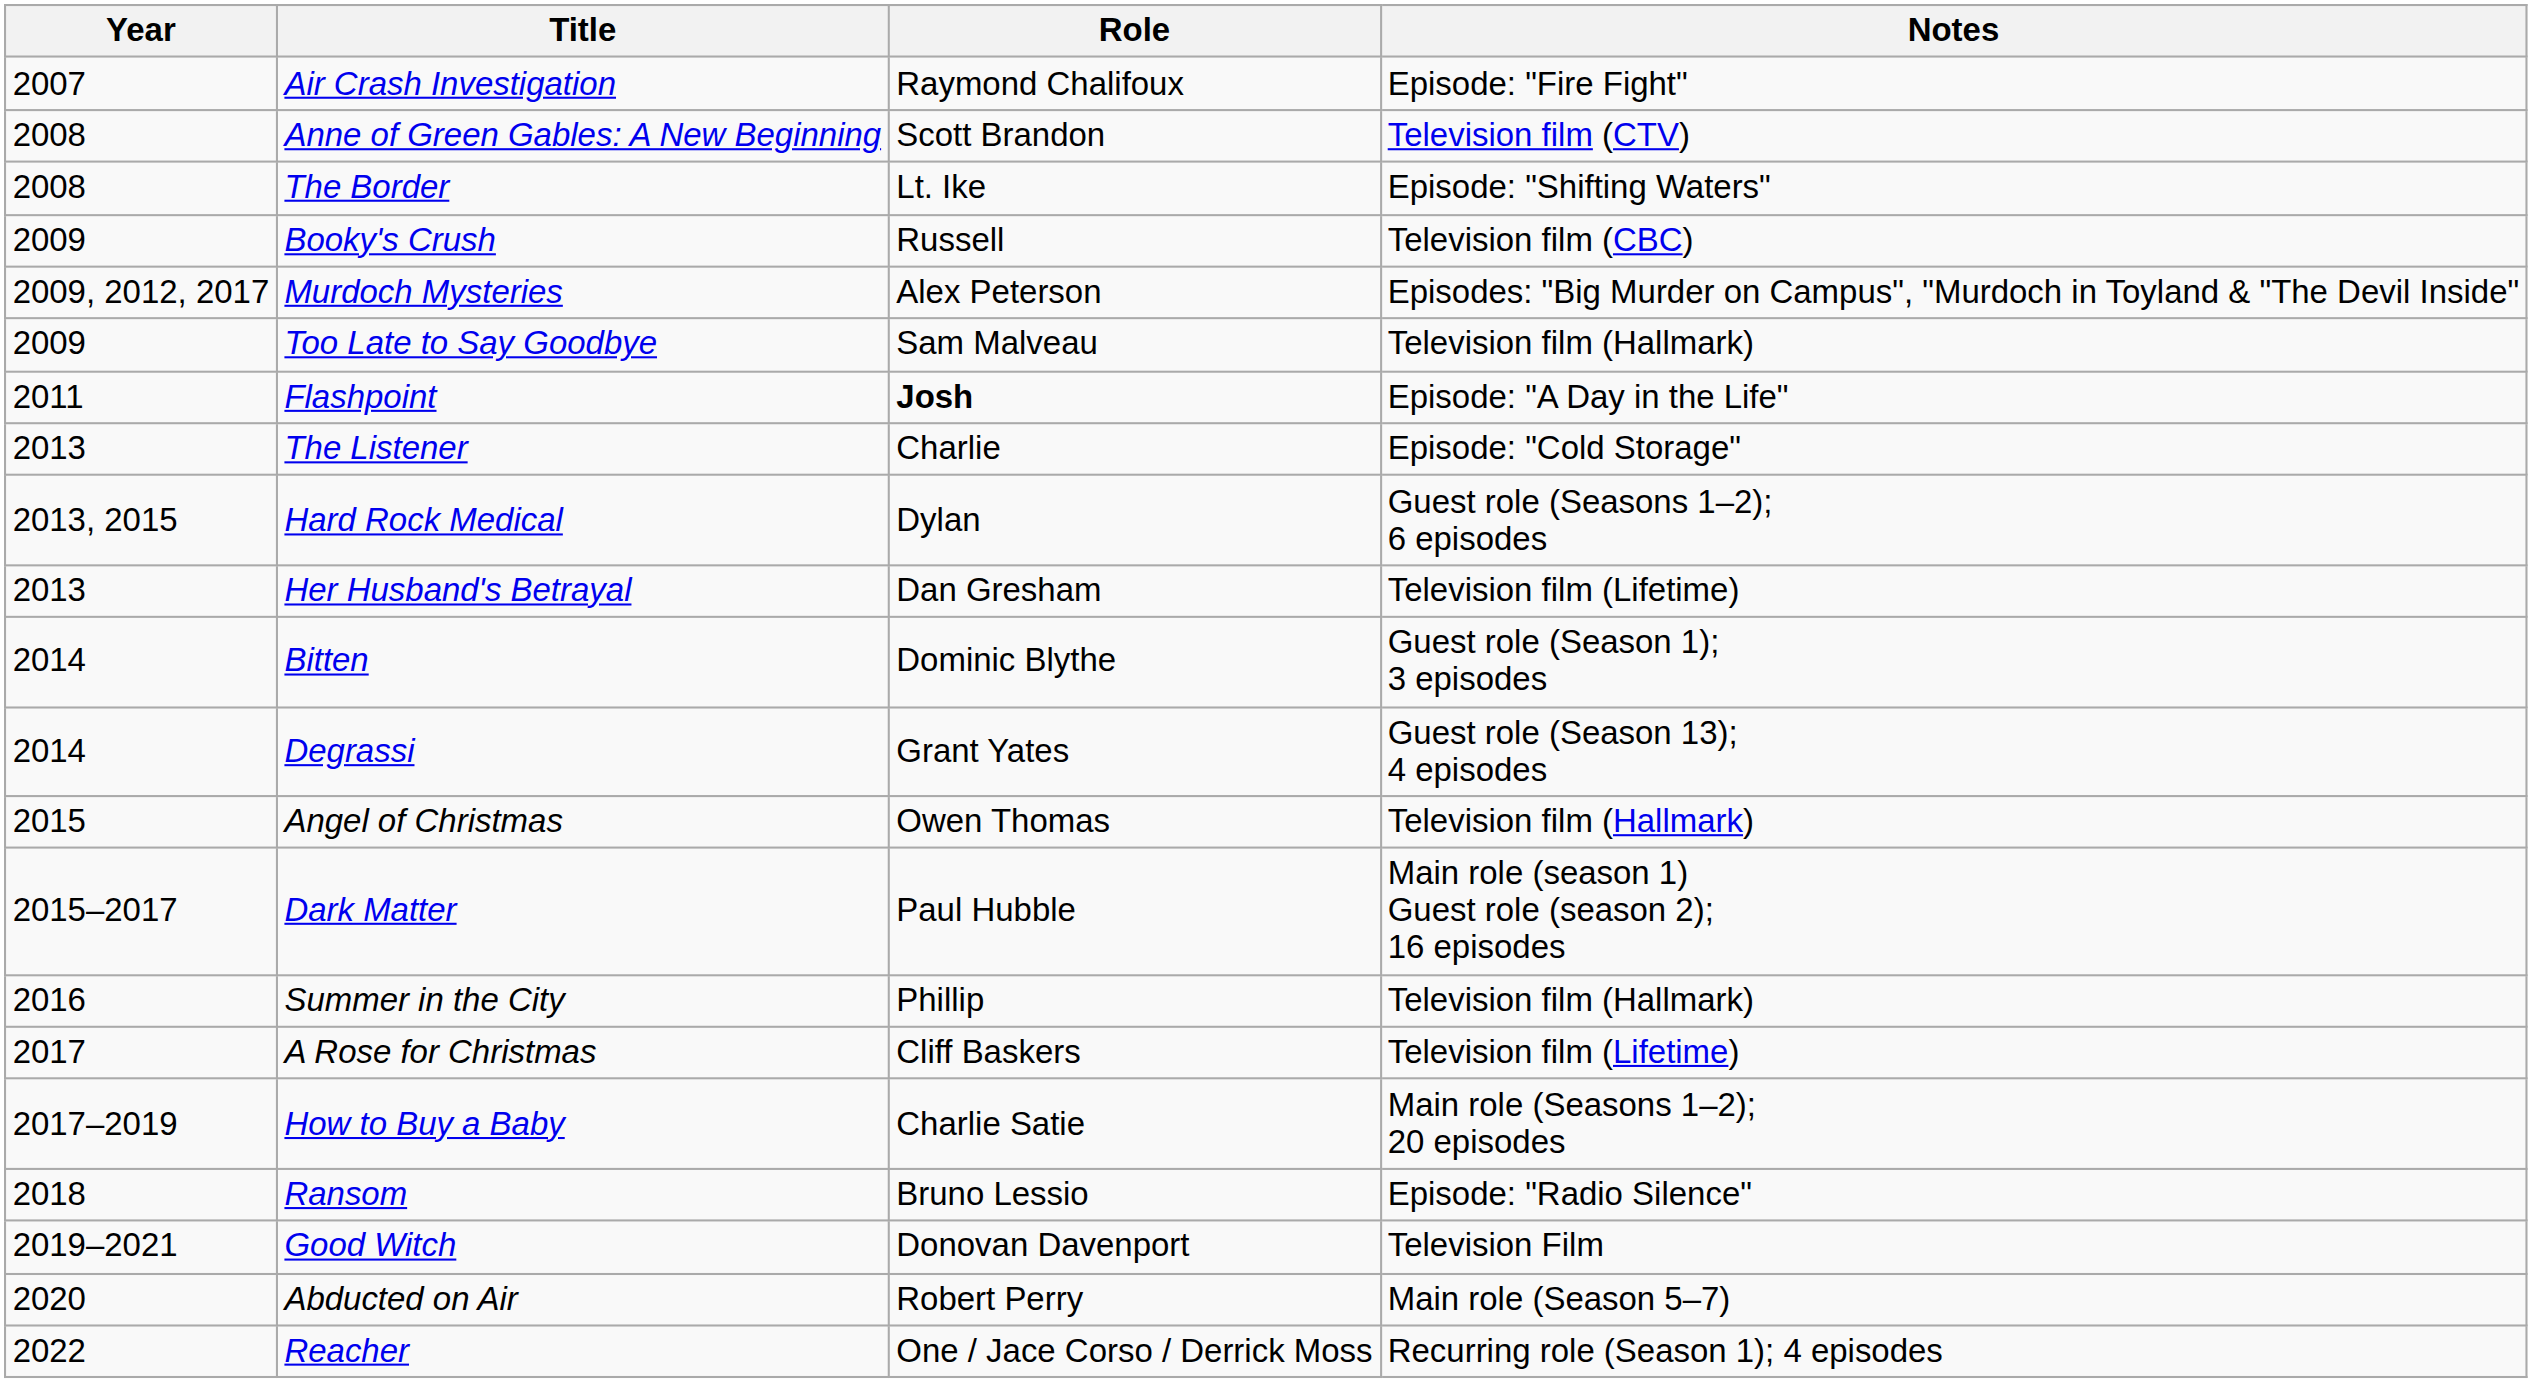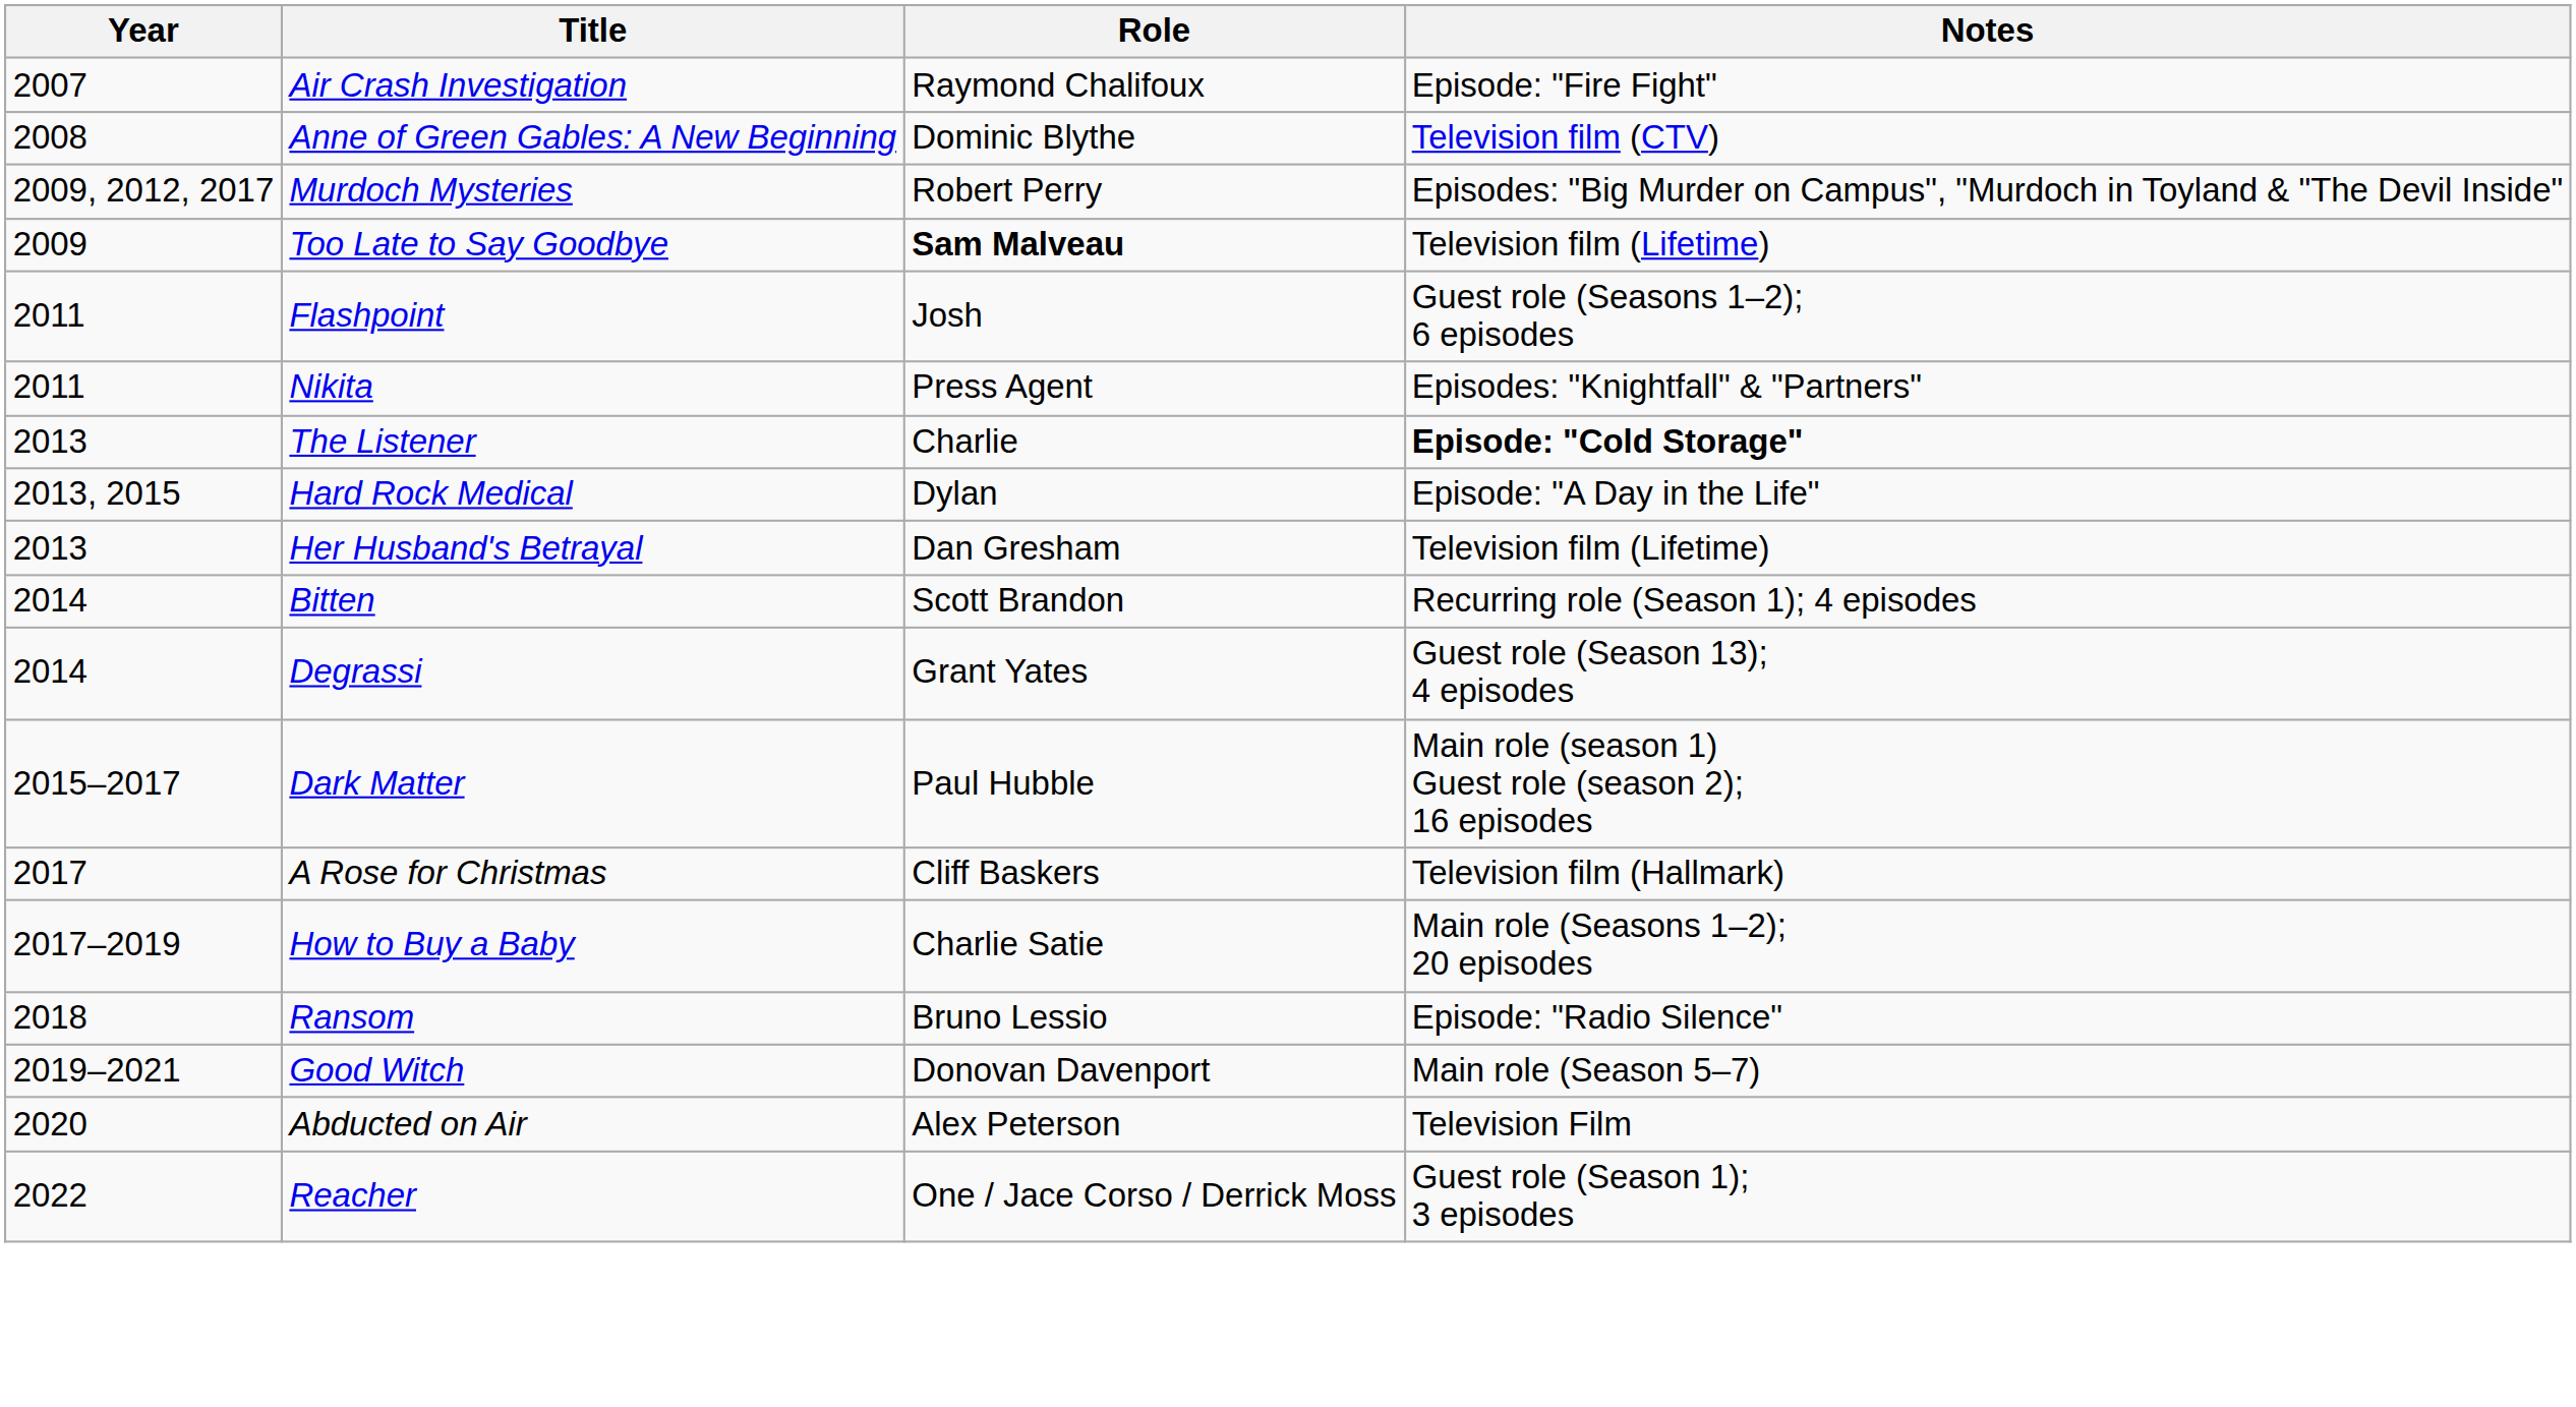 <table class="wikitable sortable">
 <tr>
 <th>Year</th>
 <th>Title</th>
 <th>Role</th>
 <th>Notes</th>
 </tr>
 <tr>
 <td>2007</td>
 <td><em><a href='#'>Air Crash Investigation</a></em></td>
 <td>Raymond Chalifoux</td>
 <td>Episode: "Fire Fight"</td>
 </tr>
 <tr>
 <td>2008</td>
 <td><em><a href='#'>Anne of Green Gables: A New Beginning</a></em></td>
-<td>Scott Brandon</td>
+<td>Dominic Blythe</td>
 <td><a href='#'>Television film</a> (<a href='#'>CTV</a>)</td>
-</tr>
-<tr>
-<td>2008</td>
-<td data-sort-value="Border, The"><em><a href='#'>The Border</a></em></td>
-<td>Lt. Ike</td>
-<td>Episode: "Shifting Waters"</td>
-</tr>
-<tr>
-<td>2009</td>
-<td><em><a href='#'>Booky's Crush</a></em></td>
-<td>Russell</td>
-<td>Television film (<a href='#'>CBC</a>)</td>
 </tr>
 <tr>
 <td>2009, 2012, 2017</td>
 <td><em><a href='#'>Murdoch Mysteries</a></em></td>
-<td>Alex Peterson</td>
+<td>Robert Perry</td>
 <td>Episodes: "Big Murder on Campus", "Murdoch in Toyland & "The Devil Inside"</td>
 </tr>
 <tr>
 <td>2009</td>
 <td><em><a href='#'>Too Late to Say Goodbye</a></em></td>
-<td>Sam Malveau</td>
-<td>Television film (Hallmark)</td>
+<td><strong>Sam Malveau</strong></td>
+<td>Television film (<a href='#'>Lifetime</a>)</td>
 </tr>
 <tr>
 <td>2011</td>
 <td><em><a href='#'>Flashpoint</a></em></td>
-<td><strong>Josh</strong></td>
-<td>Episode: "A Day in the Life"</td>
+<td>Josh</td>
+<td>Guest role (Seasons 1–2); <br> 6 episodes</td>
+</tr>
+<tr>
+<td>2011</td>
+<td><em><a href='#'>Nikita</a></em></td>
+<td>Press Agent</td>
+<td>Episodes: "Knightfall" & "Partners"</td>
 </tr>
 <tr>
 <td>2013</td>
 <td data-sort-value="Listener, The"><em><a href='#'>The Listener</a></em></td>
 <td>Charlie</td>
-<td>Episode: "Cold Storage"</td>
+<td><strong>Episode: "Cold Storage"</strong></td>
 </tr>
 <tr>
 <td>2013, 2015</td>
 <td><em><a href='#'>Hard Rock Medical</a></em></td>
 <td>Dylan</td>
-<td>Guest role (Seasons 1–2); <br> 6 episodes</td>
+<td>Episode: "A Day in the Life"</td>
 </tr>
 <tr>
 <td>2013</td>
 <td><em><a href='#'>Her Husband's Betrayal </a></em></td>
 <td>Dan Gresham</td>
 <td>Television film (Lifetime)</td>
 </tr>
 <tr>
 <td>2014</td>
 <td><em><a href='#'>Bitten</a></em></td>
-<td>Dominic Blythe</td>
-<td>Guest role (Season 1); <br> 3 episodes</td>
+<td>Scott Brandon</td>
+<td>Recurring role (Season 1); 4 episodes</td>
 </tr>
 <tr>
 <td>2014</td>
 <td><em><a href='#'>Degrassi</a></em></td>
 <td>Grant Yates</td>
 <td>Guest role (Season 13); <br> 4 episodes</td>
 </tr>
 <tr>
-<td>2015</td>
-<td><em>Angel of Christmas</em></td>
-<td>Owen Thomas</td>
-<td>Television film (<a href='#'>Hallmark</a>)</td>
-</tr>
-<tr>
 <td>2015–2017</td>
 <td><em><a href='#'>Dark Matter</a></em></td>
 <td>Paul Hubble</td>
 <td>Main role (season 1)<br> Guest role (season 2); <br> 16 episodes</td>
 </tr>
 <tr>
-<td>2016</td>
-<td><em>Summer in the City</em></td>
-<td>Phillip</td>
-<td>Television film (Hallmark)</td>
-</tr>
-<tr>
 <td>2017</td>
 <td data-sort-value="Rose for Christmas, A"><em>A Rose for Christmas</em></td>
 <td>Cliff Baskers</td>
-<td>Television film (<a href='#'>Lifetime</a>)</td>
+<td>Television film (Hallmark)</td>
 </tr>
 <tr>
 <td>2017–2019</td>
 <td><em><a href='#'>How to Buy a Baby</a></em></td>
 <td>Charlie Satie</td>
 <td>Main role (Seasons 1–2); <br> 20 episodes</td>
 </tr>
 <tr>
 <td>2018</td>
 <td><em><a href='#'>Ransom</a></em></td>
 <td>Bruno Lessio</td>
 <td>Episode: "Radio Silence"</td>
 </tr>
 <tr>
 <td>2019–2021</td>
 <td><em><a href='#'>Good Witch</a></em></td>
 <td>Donovan Davenport</td>
-<td>Television Film</td>
+<td>Main role (Season 5–7)</td>
 </tr>
 <tr>
 <td>2020</td>
 <td><em>Abducted on Air</em></td>
-<td>Robert Perry</td>
-<td>Main role (Season 5–7)</td>
+<td>Alex Peterson</td>
+<td>Television Film</td>
 </tr>
 <tr>
 <td>2022</td>
 <td><em><a href='#'>Reacher</a></em></td>
 <td>One / Jace Corso / Derrick Moss</td>
-<td>Recurring role (Season 1); 4 episodes</td>
+<td>Guest role (Season 1); <br> 3 episodes</td>
 </tr>
 </table>
